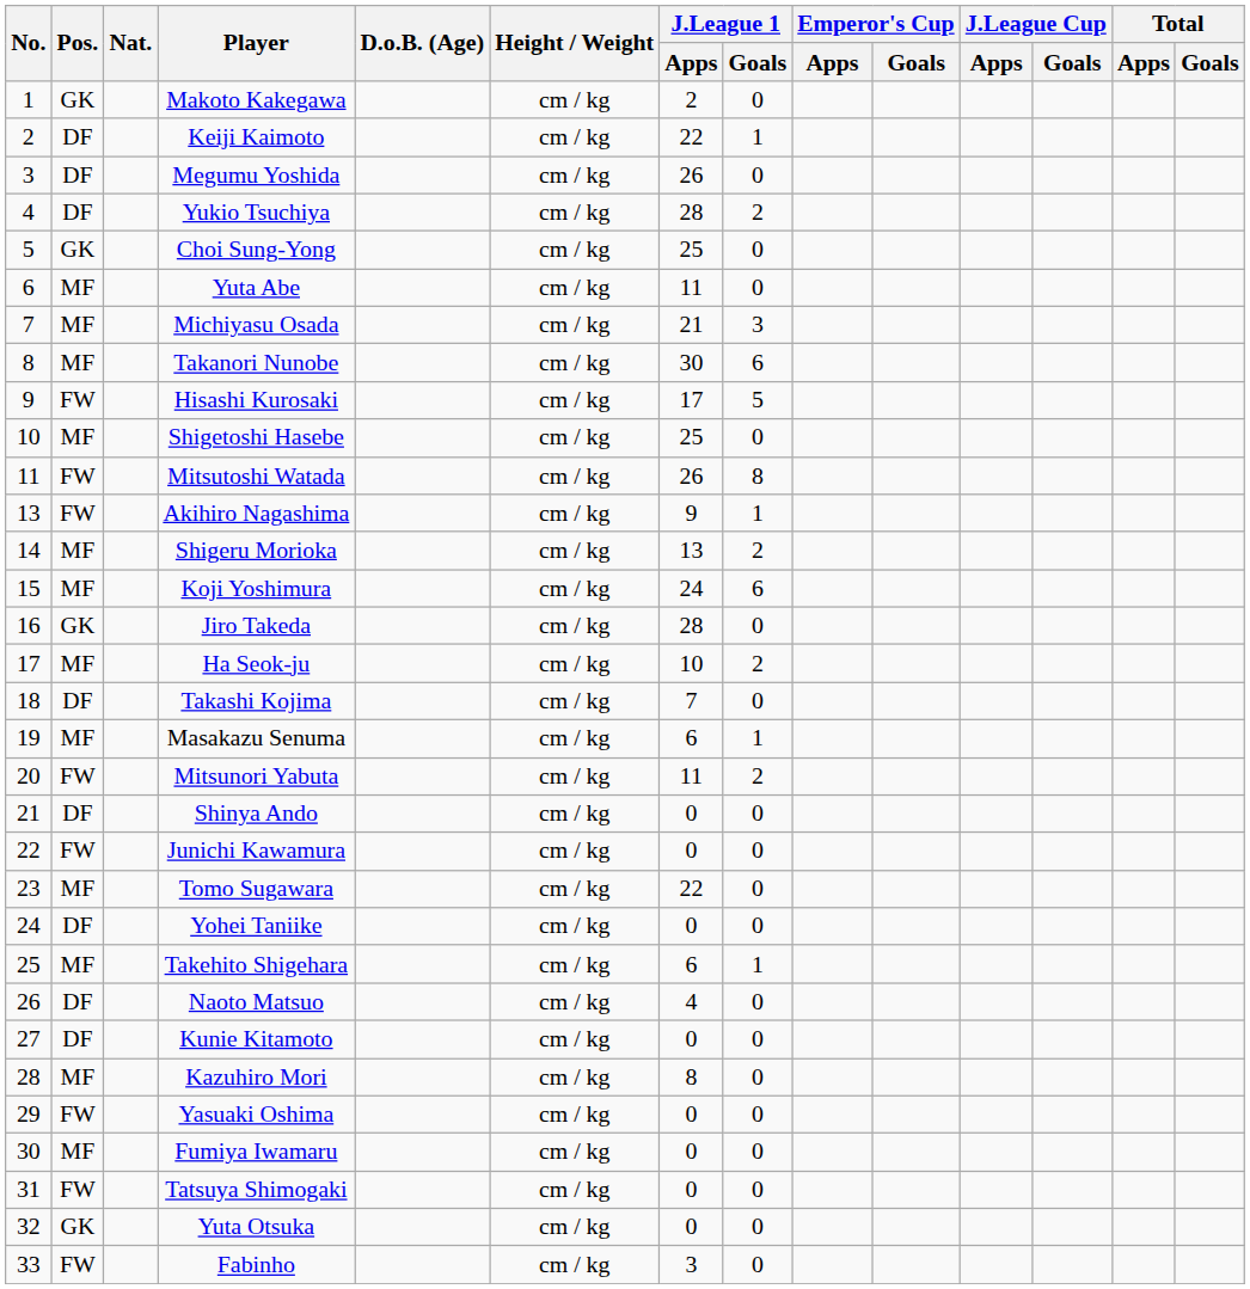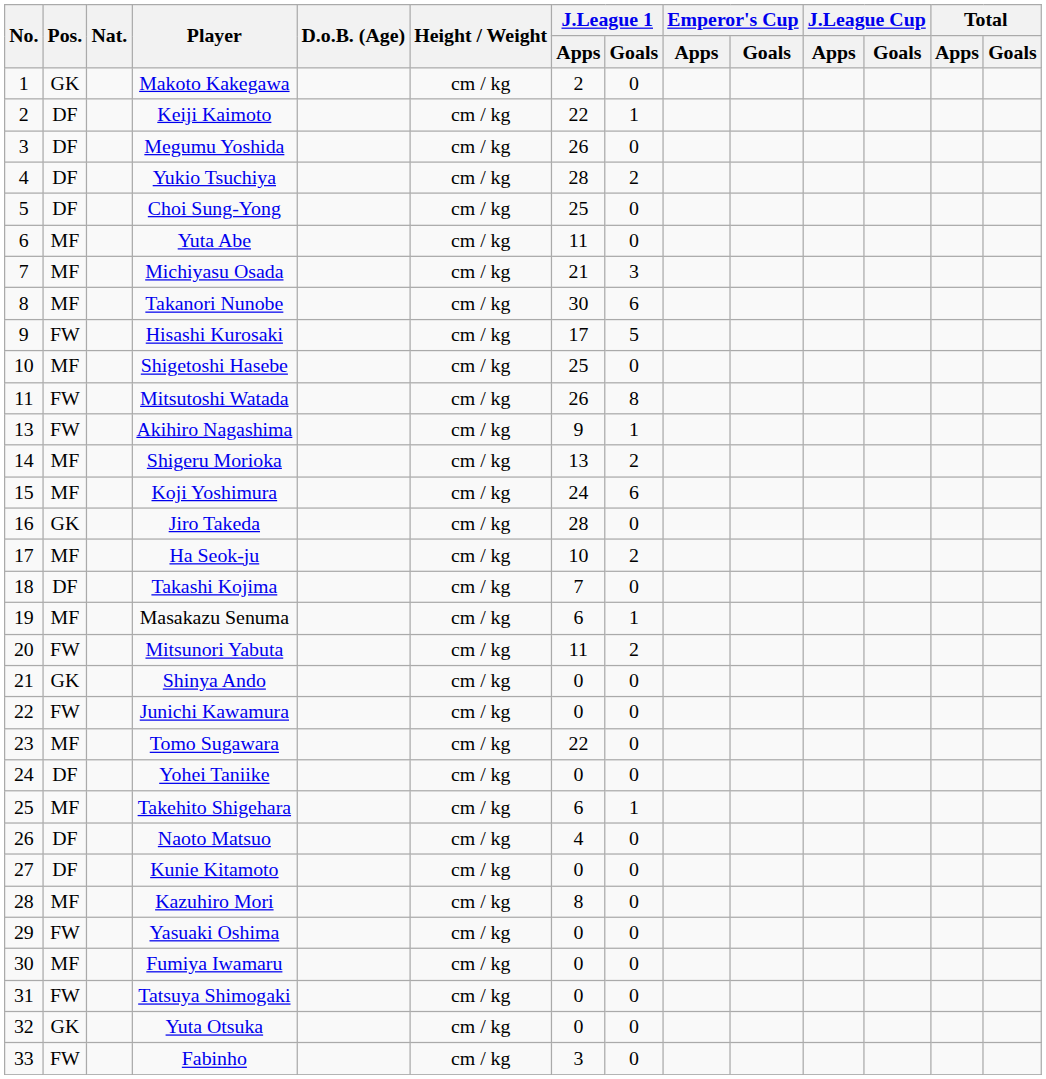 <table class="wikitable" style="text-align:center;">
 <tr>
 <th rowspan="2">No.</th>
 <th rowspan="2">Pos.</th>
 <th rowspan="2">Nat.</th>
 <th rowspan="2">Player</th>
 <th rowspan="2">D.o.B. (Age)</th>
 <th rowspan="2">Height / Weight</th>
 <th colspan="2"><a href='#'>J.League 1</a></th>
 <th colspan="2"><a href='#'>Emperor's Cup</a></th>
 <th colspan="2"><a href='#'>J.League Cup</a></th>
 <th colspan="2">Total</th>
 </tr>
 <tr>
 <th>Apps</th>
 <th>Goals</th>
 <th>Apps</th>
 <th>Goals</th>
 <th>Apps</th>
 <th>Goals</th>
 <th>Apps</th>
 <th>Goals</th>
 </tr>
 <tr>
 <td>1</td>
 <td>GK</td>
 <td></td>
 <td><a href='#'>Makoto Kakegawa</a></td>
 <td></td>
 <td>cm / kg</td>
 <td>2</td>
 <td>0</td>
 <td></td>
 <td></td>
 <td></td>
 <td></td>
 <td></td>
 <td></td>
 </tr>
 <tr>
 <td>2</td>
 <td>DF</td>
 <td></td>
 <td><a href='#'>Keiji Kaimoto</a></td>
 <td></td>
 <td>cm / kg</td>
 <td>22</td>
 <td>1</td>
 <td></td>
 <td></td>
 <td></td>
 <td></td>
 <td></td>
 <td></td>
 </tr>
 <tr>
 <td>3</td>
 <td>DF</td>
 <td></td>
 <td><a href='#'>Megumu Yoshida</a></td>
 <td></td>
 <td>cm / kg</td>
 <td>26</td>
 <td>0</td>
 <td></td>
 <td></td>
 <td></td>
 <td></td>
 <td></td>
 <td></td>
 </tr>
 <tr>
 <td>4</td>
 <td>DF</td>
 <td></td>
 <td><a href='#'>Yukio Tsuchiya</a></td>
 <td></td>
 <td>cm / kg</td>
 <td>28</td>
 <td>2</td>
 <td></td>
 <td></td>
 <td></td>
 <td></td>
 <td></td>
 <td></td>
 </tr>
 <tr>
 <td>5</td>
-<td>GK</td>
+<td>DF</td>
 <td></td>
 <td><a href='#'>Choi Sung-Yong</a></td>
 <td></td>
 <td>cm / kg</td>
 <td>25</td>
 <td>0</td>
 <td></td>
 <td></td>
 <td></td>
 <td></td>
 <td></td>
 <td></td>
 </tr>
 <tr>
 <td>6</td>
 <td>MF</td>
 <td></td>
 <td><a href='#'>Yuta Abe</a></td>
 <td></td>
 <td>cm / kg</td>
 <td>11</td>
 <td>0</td>
 <td></td>
 <td></td>
 <td></td>
 <td></td>
 <td></td>
 <td></td>
 </tr>
 <tr>
 <td>7</td>
 <td>MF</td>
 <td></td>
 <td><a href='#'>Michiyasu Osada</a></td>
 <td></td>
 <td>cm / kg</td>
 <td>21</td>
 <td>3</td>
 <td></td>
 <td></td>
 <td></td>
 <td></td>
 <td></td>
 <td></td>
 </tr>
 <tr>
 <td>8</td>
 <td>MF</td>
 <td></td>
 <td><a href='#'>Takanori Nunobe</a></td>
 <td></td>
 <td>cm / kg</td>
 <td>30</td>
 <td>6</td>
 <td></td>
 <td></td>
 <td></td>
 <td></td>
 <td></td>
 <td></td>
 </tr>
 <tr>
 <td>9</td>
 <td>FW</td>
 <td></td>
 <td><a href='#'>Hisashi Kurosaki</a></td>
 <td></td>
 <td>cm / kg</td>
 <td>17</td>
 <td>5</td>
 <td></td>
 <td></td>
 <td></td>
 <td></td>
 <td></td>
 <td></td>
 </tr>
 <tr>
 <td>10</td>
 <td>MF</td>
 <td></td>
 <td><a href='#'>Shigetoshi Hasebe</a></td>
 <td></td>
 <td>cm / kg</td>
 <td>25</td>
 <td>0</td>
 <td></td>
 <td></td>
 <td></td>
 <td></td>
 <td></td>
 <td></td>
 </tr>
 <tr>
 <td>11</td>
 <td>FW</td>
 <td></td>
 <td><a href='#'>Mitsutoshi Watada</a></td>
 <td></td>
 <td>cm / kg</td>
 <td>26</td>
 <td>8</td>
 <td></td>
 <td></td>
 <td></td>
 <td></td>
 <td></td>
 <td></td>
 </tr>
 <tr>
 <td>13</td>
 <td>FW</td>
 <td></td>
 <td><a href='#'>Akihiro Nagashima</a></td>
 <td></td>
 <td>cm / kg</td>
 <td>9</td>
 <td>1</td>
 <td></td>
 <td></td>
 <td></td>
 <td></td>
 <td></td>
 <td></td>
 </tr>
 <tr>
 <td>14</td>
 <td>MF</td>
 <td></td>
 <td><a href='#'>Shigeru Morioka</a></td>
 <td></td>
 <td>cm / kg</td>
 <td>13</td>
 <td>2</td>
 <td></td>
 <td></td>
 <td></td>
 <td></td>
 <td></td>
 <td></td>
 </tr>
 <tr>
 <td>15</td>
 <td>MF</td>
 <td></td>
 <td><a href='#'>Koji Yoshimura</a></td>
 <td></td>
 <td>cm / kg</td>
 <td>24</td>
 <td>6</td>
 <td></td>
 <td></td>
 <td></td>
 <td></td>
 <td></td>
 <td></td>
 </tr>
 <tr>
 <td>16</td>
 <td>GK</td>
 <td></td>
 <td><a href='#'>Jiro Takeda</a></td>
 <td></td>
 <td>cm / kg</td>
 <td>28</td>
 <td>0</td>
 <td></td>
 <td></td>
 <td></td>
 <td></td>
 <td></td>
 <td></td>
 </tr>
 <tr>
 <td>17</td>
 <td>MF</td>
 <td></td>
 <td><a href='#'>Ha Seok-ju</a></td>
 <td></td>
 <td>cm / kg</td>
 <td>10</td>
 <td>2</td>
 <td></td>
 <td></td>
 <td></td>
 <td></td>
 <td></td>
 <td></td>
 </tr>
 <tr>
 <td>18</td>
 <td>DF</td>
 <td></td>
 <td><a href='#'>Takashi Kojima</a></td>
 <td></td>
 <td>cm / kg</td>
 <td>7</td>
 <td>0</td>
 <td></td>
 <td></td>
 <td></td>
 <td></td>
 <td></td>
 <td></td>
 </tr>
 <tr>
 <td>19</td>
 <td>MF</td>
 <td></td>
 <td>Masakazu Senuma</td>
 <td></td>
 <td>cm / kg</td>
 <td>6</td>
 <td>1</td>
 <td></td>
 <td></td>
 <td></td>
 <td></td>
 <td></td>
 <td></td>
 </tr>
 <tr>
 <td>20</td>
 <td>FW</td>
 <td></td>
 <td><a href='#'>Mitsunori Yabuta</a></td>
 <td></td>
 <td>cm / kg</td>
 <td>11</td>
 <td>2</td>
 <td></td>
 <td></td>
 <td></td>
 <td></td>
 <td></td>
 <td></td>
 </tr>
 <tr>
 <td>21</td>
-<td>DF</td>
+<td>GK</td>
 <td></td>
 <td><a href='#'>Shinya Ando</a></td>
 <td></td>
 <td>cm / kg</td>
 <td>0</td>
 <td>0</td>
 <td></td>
 <td></td>
 <td></td>
 <td></td>
 <td></td>
 <td></td>
 </tr>
 <tr>
 <td>22</td>
 <td>FW</td>
 <td></td>
 <td><a href='#'>Junichi Kawamura</a></td>
 <td></td>
 <td>cm / kg</td>
 <td>0</td>
 <td>0</td>
 <td></td>
 <td></td>
 <td></td>
 <td></td>
 <td></td>
 <td></td>
 </tr>
 <tr>
 <td>23</td>
 <td>MF</td>
 <td></td>
 <td><a href='#'>Tomo Sugawara</a></td>
 <td></td>
 <td>cm / kg</td>
 <td>22</td>
 <td>0</td>
 <td></td>
 <td></td>
 <td></td>
 <td></td>
 <td></td>
 <td></td>
 </tr>
 <tr>
 <td>24</td>
 <td>DF</td>
 <td></td>
 <td><a href='#'>Yohei Taniike</a></td>
 <td></td>
 <td>cm / kg</td>
 <td>0</td>
 <td>0</td>
 <td></td>
 <td></td>
 <td></td>
 <td></td>
 <td></td>
 <td></td>
 </tr>
 <tr>
 <td>25</td>
 <td>MF</td>
 <td></td>
 <td><a href='#'>Takehito Shigehara</a></td>
 <td></td>
 <td>cm / kg</td>
 <td>6</td>
 <td>1</td>
 <td></td>
 <td></td>
 <td></td>
 <td></td>
 <td></td>
 <td></td>
 </tr>
 <tr>
 <td>26</td>
 <td>DF</td>
 <td></td>
 <td><a href='#'>Naoto Matsuo</a></td>
 <td></td>
 <td>cm / kg</td>
 <td>4</td>
 <td>0</td>
 <td></td>
 <td></td>
 <td></td>
 <td></td>
 <td></td>
 <td></td>
 </tr>
 <tr>
 <td>27</td>
 <td>DF</td>
 <td></td>
 <td><a href='#'>Kunie Kitamoto</a></td>
 <td></td>
 <td>cm / kg</td>
 <td>0</td>
 <td>0</td>
 <td></td>
 <td></td>
 <td></td>
 <td></td>
 <td></td>
 <td></td>
 </tr>
 <tr>
 <td>28</td>
 <td>MF</td>
 <td></td>
 <td><a href='#'>Kazuhiro Mori</a></td>
 <td></td>
 <td>cm / kg</td>
 <td>8</td>
 <td>0</td>
 <td></td>
 <td></td>
 <td></td>
 <td></td>
 <td></td>
 <td></td>
 </tr>
 <tr>
 <td>29</td>
 <td>FW</td>
 <td></td>
 <td><a href='#'>Yasuaki Oshima</a></td>
 <td></td>
 <td>cm / kg</td>
 <td>0</td>
 <td>0</td>
 <td></td>
 <td></td>
 <td></td>
 <td></td>
 <td></td>
 <td></td>
 </tr>
 <tr>
 <td>30</td>
 <td>MF</td>
 <td></td>
 <td><a href='#'>Fumiya Iwamaru</a></td>
 <td></td>
 <td>cm / kg</td>
 <td>0</td>
 <td>0</td>
 <td></td>
 <td></td>
 <td></td>
 <td></td>
 <td></td>
 <td></td>
 </tr>
 <tr>
 <td>31</td>
 <td>FW</td>
 <td></td>
 <td><a href='#'>Tatsuya Shimogaki</a></td>
 <td></td>
 <td>cm / kg</td>
 <td>0</td>
 <td>0</td>
 <td></td>
 <td></td>
 <td></td>
 <td></td>
 <td></td>
 <td></td>
 </tr>
 <tr>
 <td>32</td>
 <td>GK</td>
 <td></td>
 <td><a href='#'>Yuta Otsuka</a></td>
 <td></td>
 <td>cm / kg</td>
 <td>0</td>
 <td>0</td>
 <td></td>
 <td></td>
 <td></td>
 <td></td>
 <td></td>
 <td></td>
 </tr>
 <tr>
 <td>33</td>
 <td>FW</td>
 <td></td>
 <td><a href='#'>Fabinho</a></td>
 <td></td>
 <td>cm / kg</td>
 <td>3</td>
 <td>0</td>
 <td></td>
 <td></td>
 <td></td>
 <td></td>
 <td></td>
 <td></td>
 </tr>
 </table>
